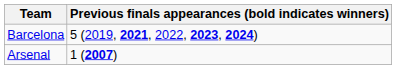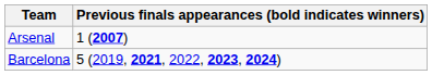 <table class="wikitable">
 <tr>
 <th>Team</th>
 <th>Previous finals appearances (bold indicates winners)</th>
 </tr>
 <tr>
+<td> <a href='#'>Arsenal</a></td>
+<td>1 (<strong><a href='#'>2007</a></strong>)</td>
+</tr>
+<tr>
 <td> <a href='#'>Barcelona</a></td>
 <td>5 (<a href='#'>2019</a>, <strong><a href='#'>2021</a></strong>, <a href='#'>2022</a>, <strong><a href='#'>2023</a></strong>, <strong><a href='#'>2024</a></strong>)</td>
 </tr>
-<tr>
-<td> <a href='#'>Arsenal</a></td>
-<td>1 (<strong><a href='#'>2007</a></strong>)</td>
-</tr>
 </table>
